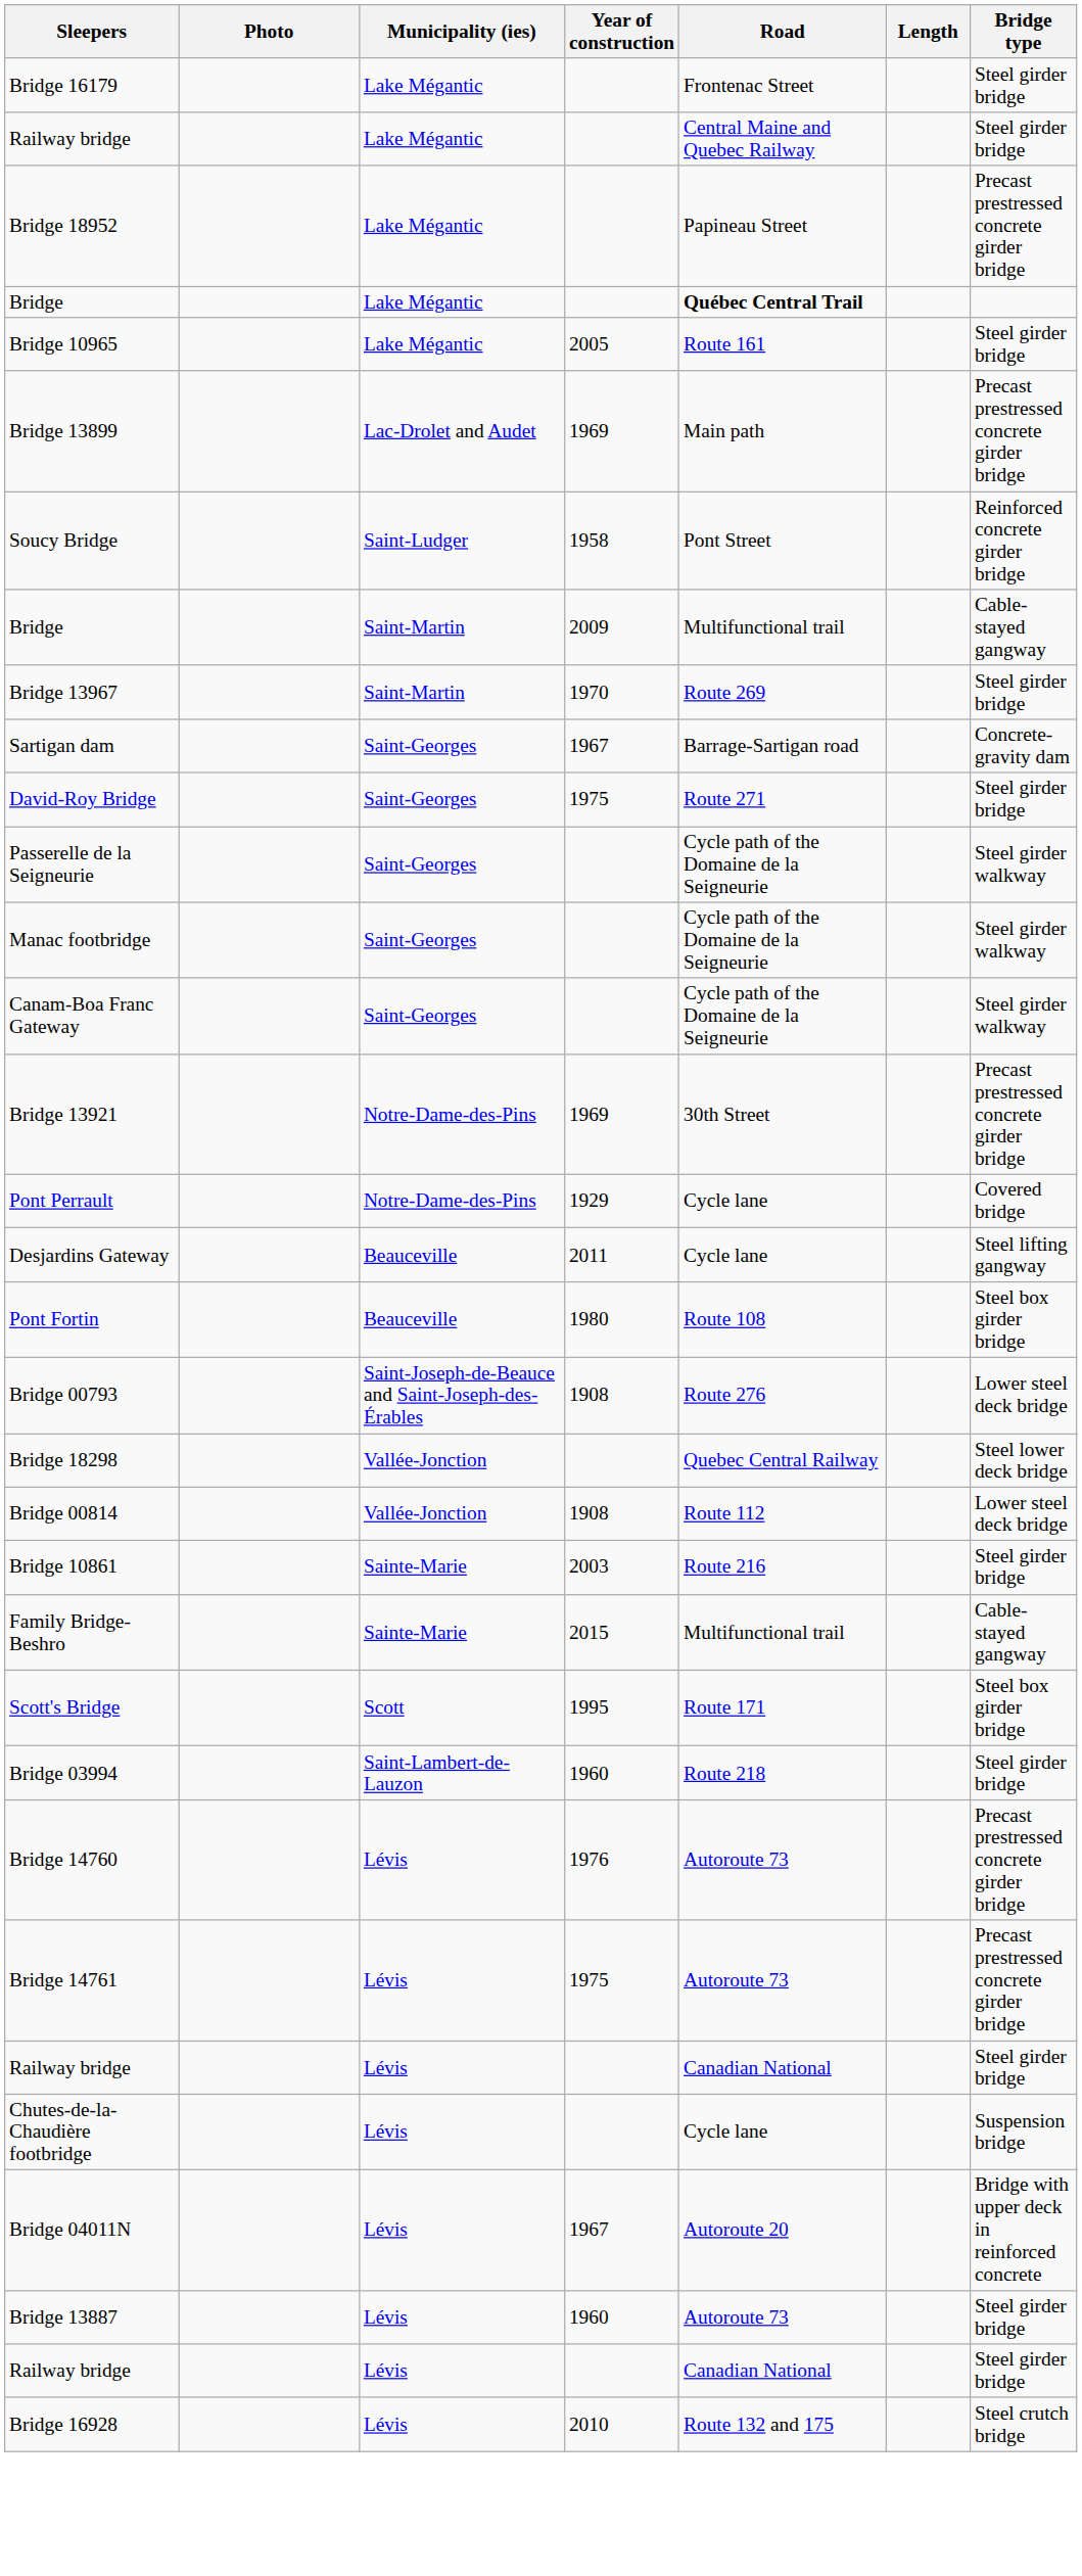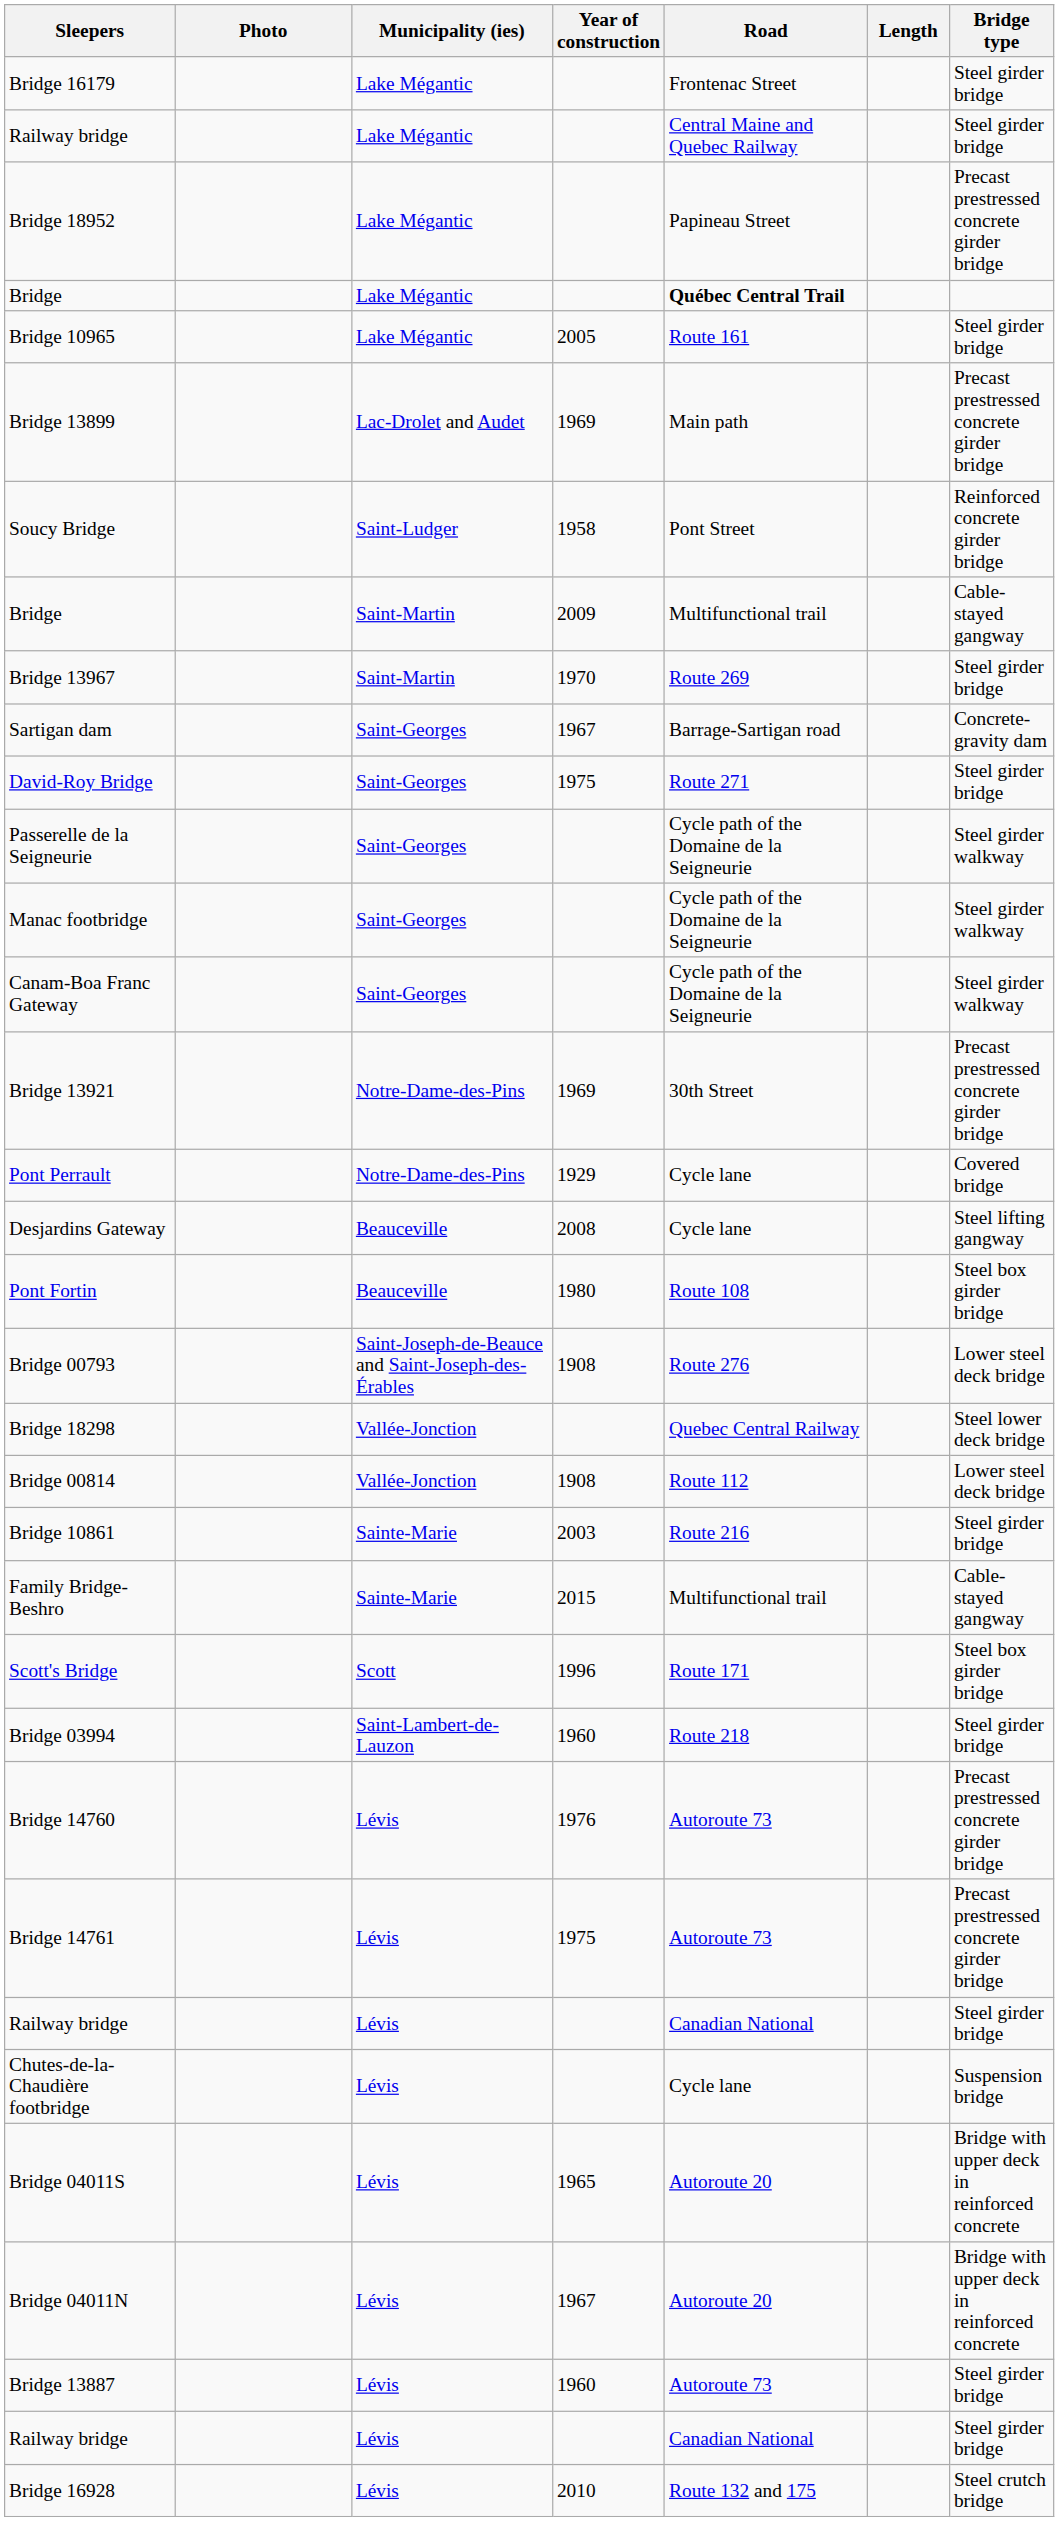 <table class = wikitable>
 <tr>
 <th width = "17%">Sleepers</th>
 <th width = "18%">Photo</th>
 <th width = "20%">Municipality (ies)</th>
 <th width = "7%">Year of construction</th>
 <th width = "20%">Road</th>
 <th width = "8%">Length</th>
 <th width = "10%">Bridge type</th>
 </tr>
 <tr>
 <td>Bridge 16179</td>
 <td></td>
 <td><a href='#'>Lake Mégantic</a></td>
 <td></td>
 <td>Frontenac Street</td>
 <td></td>
 <td>Steel girder bridge</td>
 </tr>
 <tr>
 <td>Railway bridge</td>
 <td></td>
 <td><a href='#'>Lake Mégantic</a></td>
 <td></td>
 <td><a href='#'>Central Maine and Quebec Railway</a></td>
 <td></td>
 <td>Steel girder bridge</td>
 </tr>
 <tr>
 <td>Bridge 18952</td>
 <td></td>
 <td><a href='#'>Lake Mégantic</a></td>
 <td></td>
 <td>Papineau Street</td>
 <td></td>
 <td>Precast prestressed concrete girder bridge</td>
 </tr>
 <tr>
 <td>Bridge</td>
 <td></td>
 <td><a href='#'>Lake Mégantic</a></td>
 <td></td>
 <td><strong>Québec Central Trail</strong></td>
 <td></td>
 <td></td>
 </tr>
 <tr>
 <td>Bridge 10965</td>
 <td></td>
 <td><a href='#'>Lake Mégantic</a></td>
 <td>2005 </td>
 <td> <a href='#'>Route 161</a></td>
 <td></td>
 <td>Steel girder bridge</td>
 </tr>
 <tr>
 <td>Bridge 13899</td>
 <td></td>
 <td><a href='#'>Lac-Drolet</a> and <a href='#'>Audet</a></td>
 <td>1969 </td>
 <td>Main path</td>
 <td></td>
 <td>Precast prestressed concrete girder bridge</td>
 </tr>
 <tr>
 <td>Soucy Bridge</td>
 <td></td>
 <td><a href='#'>Saint-Ludger</a></td>
 <td>1958 </td>
 <td>Pont Street</td>
 <td></td>
 <td>Reinforced concrete girder bridge</td>
 </tr>
 <tr>
 <td>Bridge</td>
 <td></td>
 <td><a href='#'>Saint-Martin</a></td>
 <td>2009</td>
 <td>Multifunctional trail</td>
 <td></td>
 <td>Cable-stayed gangway</td>
 </tr>
 <tr>
 <td>Bridge 13967</td>
 <td></td>
 <td><a href='#'>Saint-Martin</a></td>
 <td>1970 </td>
 <td> <a href='#'>Route 269</a></td>
 <td></td>
 <td>Steel girder bridge</td>
 </tr>
 <tr>
 <td>Sartigan dam</td>
 <td></td>
 <td><a href='#'>Saint-Georges</a></td>
 <td>1967</td>
 <td>Barrage-Sartigan road</td>
 <td></td>
 <td>Concrete-gravity dam</td>
 </tr>
 <tr>
 <td><a href='#'>David-Roy Bridge</a></td>
 <td></td>
 <td><a href='#'>Saint-Georges</a></td>
 <td>1975 </td>
 <td> <a href='#'>Route 271</a></td>
 <td></td>
 <td>Steel girder bridge</td>
 </tr>
 <tr>
 <td>Passerelle de la Seigneurie</td>
 <td></td>
 <td><a href='#'>Saint-Georges</a></td>
 <td></td>
 <td>Cycle path of the Domaine de la Seigneurie</td>
 <td></td>
 <td>Steel girder walkway</td>
 </tr>
 <tr>
 <td>Manac footbridge</td>
 <td></td>
 <td><a href='#'>Saint-Georges</a></td>
 <td></td>
 <td>Cycle path of the Domaine de la Seigneurie</td>
 <td></td>
 <td>Steel girder walkway</td>
 </tr>
 <tr>
 <td>Canam-Boa Franc Gateway</td>
 <td></td>
 <td><a href='#'>Saint-Georges</a></td>
 <td></td>
 <td>Cycle path of the Domaine de la Seigneurie</td>
 <td></td>
 <td>Steel girder walkway</td>
 </tr>
 <tr>
 <td>Bridge 13921</td>
 <td></td>
 <td><a href='#'>Notre-Dame-des-Pins</a></td>
 <td>1969 </td>
 <td>30th Street</td>
 <td></td>
 <td>Precast prestressed concrete girder bridge</td>
 </tr>
 <tr>
 <td><a href='#'>Pont Perrault</a></td>
 <td></td>
 <td><a href='#'>Notre-Dame-des-Pins</a></td>
 <td>1929</td>
 <td>Cycle lane</td>
 <td></td>
 <td>Covered bridge</td>
 </tr>
 <tr>
 <td>Desjardins Gateway</td>
 <td></td>
 <td><a href='#'>Beauceville</a></td>
-<td>2011</td>
+<td>2008</td>
 <td>Cycle lane</td>
 <td></td>
 <td>Steel lifting gangway</td>
 </tr>
 <tr>
 <td><a href='#'>Pont Fortin</a></td>
 <td></td>
 <td><a href='#'>Beauceville</a></td>
 <td>1980 </td>
 <td> <a href='#'>Route 108</a></td>
 <td></td>
 <td>Steel box girder bridge</td>
 </tr>
 <tr>
 <td>Bridge 00793</td>
 <td></td>
 <td><a href='#'>Saint-Joseph-de-Beauce</a> and <a href='#'>Saint-Joseph-des-Érables</a></td>
 <td>1908 </td>
 <td> <a href='#'>Route 276</a></td>
 <td></td>
 <td>Lower steel deck bridge</td>
 </tr>
 <tr>
 <td>Bridge 18298</td>
 <td></td>
 <td><a href='#'>Vallée-Jonction</a></td>
 <td></td>
 <td><a href='#'>Quebec Central Railway</a></td>
 <td></td>
 <td>Steel lower deck bridge</td>
 </tr>
 <tr>
 <td>Bridge 00814</td>
 <td></td>
 <td><a href='#'>Vallée-Jonction</a></td>
 <td>1908 </td>
 <td> <a href='#'>Route 112</a></td>
 <td></td>
 <td>Lower steel deck bridge</td>
 </tr>
 <tr>
 <td>Bridge 10861</td>
 <td></td>
 <td><a href='#'>Sainte-Marie</a></td>
 <td>2003 </td>
 <td> <a href='#'>Route 216</a></td>
 <td></td>
 <td>Steel girder bridge</td>
 </tr>
 <tr>
 <td>Family Bridge-Beshro</td>
 <td></td>
 <td><a href='#'> Sainte-Marie</a></td>
 <td>2015 </td>
 <td>Multifunctional trail</td>
 <td></td>
 <td>Cable-stayed gangway</td>
 </tr>
 <tr>
 <td><a href='#'>Scott's Bridge</a></td>
 <td></td>
 <td><a href='#'> Scott</a></td>
-<td>1995 </td>
+<td>1996 </td>
 <td> <a href='#'>Route 171</a></td>
 <td></td>
 <td>Steel box girder bridge</td>
 </tr>
 <tr>
 <td>Bridge 03994</td>
 <td></td>
 <td><a href='#'>Saint-Lambert-de-Lauzon</a></td>
 <td>1960 </td>
 <td> <a href='#'>Route 218</a></td>
 <td></td>
 <td>Steel girder bridge</td>
 </tr>
 <tr>
 <td>Bridge 14760</td>
 <td></td>
 <td><a href='#'>Lévis</a></td>
 <td>1976 </td>
 <td> <a href='#'>Autoroute 73</a></td>
 <td> </td>
 <td>Precast prestressed concrete girder bridge</td>
 </tr>
 <tr>
 <td>Bridge 14761</td>
 <td></td>
 <td><a href='#'>Lévis</a></td>
 <td>1975 </td>
 <td> <a href='#'>Autoroute 73</a></td>
 <td></td>
 <td>Precast prestressed concrete girder bridge</td>
 </tr>
 <tr>
 <td>Railway bridge</td>
 <td></td>
 <td><a href='#'>Lévis</a></td>
 <td></td>
 <td><a href='#'>Canadian National</a></td>
 <td></td>
 <td>Steel girder bridge</td>
 </tr>
 <tr>
 <td>Chutes-de-la-Chaudière footbridge</td>
 <td></td>
 <td><a href='#'>Lévis</a></td>
 <td></td>
 <td>Cycle lane</td>
 <td></td>
 <td>Suspension bridge</td>
 </tr>
 <tr>
+<td>Bridge 04011S</td>
+<td></td>
+<td><a href='#'>Lévis</a></td>
+<td>1965 </td>
+<td> <a href='#'>Autoroute 20</a></td>
+<td></td>
+<td>Bridge with upper deck in reinforced concrete</td>
+</tr>
+<tr>
 <td>Bridge 04011N</td>
 <td></td>
 <td><a href='#'>Lévis</a></td>
 <td>1967 </td>
 <td> <a href='#'>Autoroute 20</a></td>
 <td> </td>
 <td>Bridge with upper deck in reinforced concrete</td>
 </tr>
 <tr>
 <td>Bridge 13887</td>
 <td></td>
 <td><a href='#'>Lévis</a></td>
 <td>1960 </td>
 <td> <a href='#'>Autoroute 73</a></td>
 <td> </td>
 <td>Steel girder bridge </td>
 </tr>
 <tr>
 <td>Railway bridge</td>
 <td></td>
 <td><a href='#'>Lévis</a></td>
 <td></td>
 <td><a href='#'>Canadian National</a></td>
 <td></td>
 <td>Steel girder bridge</td>
 </tr>
 <tr>
 <td>Bridge 16928</td>
 <td></td>
 <td><a href='#'>Lévis</a></td>
 <td>2010 </td>
 <td>  <a href='#'>Route 132</a> and <a href='#'>175</a></td>
 <td></td>
 <td>Steel crutch bridge</td>
 </tr>
 </table>
